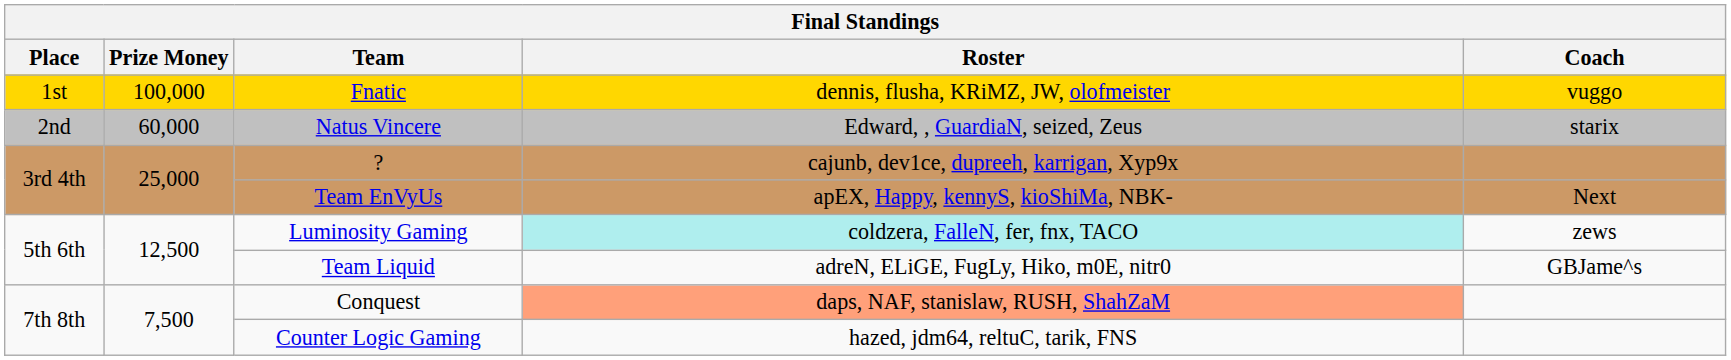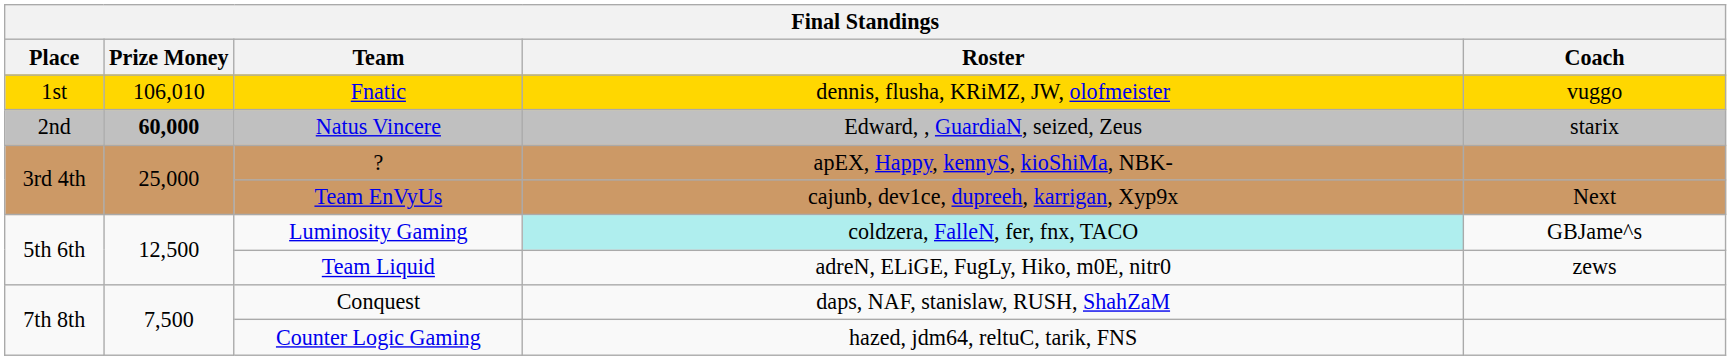 <table class="wikitable" style="text-align: center;">
 <tr>
 <th colspan=5>Final Standings</th>
 </tr>
 <tr>
 <th width="75px">Place</th>
 <th width="100">Prize Money</th>
 <th width="250px">Team</th>
 <th width="900px">Roster</th>
 <th width="225px">Coach</th>
 </tr>
 <tr>
 <td style="text-align:center; background:gold;">1st</td>
-<td style="text-align:center; background:gold;">100,000</td>
+<td style="text-align:center; background:gold;">106,010</td>
 <td style="text-align:center; background:gold;"><a href='#'>Fnatic</a></td>
 <td style="text-align:center; background:gold;">dennis, flusha, KRiMZ, JW, <a href='#'>olofmeister</a></td>
 <td style="text-align:center; background:gold;">vuggo</td>
 </tr>
 <tr>
 <td style="text-align:center; background:silver;">2nd</td>
-<td style="text-align:center; background:silver;">60,000</td>
+<td style="text-align:center; background:silver;"><strong>60,000</strong></td>
 <td style="text-align:center; background:silver;"><a href='#'>Natus Vincere</a></td>
 <td style="text-align:center; background:silver;">Edward, , <a href='#'>GuardiaN</a>, seized, Zeus</td>
 <td style="text-align:center; background:silver;">starix</td>
 </tr>
 <tr>
 <td style="text-align:center; background:#c96;" rowspan="2">3rd  4th</td>
 <td style="text-align:center; background:#c96;" rowspan="2">25,000</td>
 <td style="text-align:center; background:#c96;">?</td>
-<td style="text-align:center; background:#c96;">cajunb, dev1ce, <a href='#'>dupreeh</a>, <a href='#'>karrigan</a>, Xyp9x</td>
+<td style="text-align:center; background:#c96;">apEX, <a href='#'>Happy</a>, <a href='#'>kennyS</a>, <a href='#'>kioShiMa</a>, NBK-</td>
 <td style="text-align:center; background:#c96;"></td>
 </tr>
 <tr>
 <td style="text-align:center; background:#c96;"><a href='#'>Team EnVyUs</a></td>
-<td style="text-align:center; background:#c96;">apEX, <a href='#'>Happy</a>, <a href='#'>kennyS</a>, <a href='#'>kioShiMa</a>, NBK-</td>
+<td style="text-align:center; background:#c96;">cajunb, dev1ce, <a href='#'>dupreeh</a>, <a href='#'>karrigan</a>, Xyp9x</td>
 <td style="text-align:center; background:#c96;">Next</td>
 </tr>
 <tr>
 <td rowspan="2">5th  6th</td>
 <td rowspan="2">12,500</td>
 <td><a href='#'>Luminosity Gaming</a></td>
 <td style="background: paleturquoise;">coldzera, <a href='#'>FalleN</a>, fer, fnx, TACO</td>
-<td>zews</td>
+<td>GBJame^s</td>
 </tr>
 <tr>
 <td><a href='#'>Team Liquid</a></td>
 <td>adreN, ELiGE, FugLy, Hiko, m0E, nitr0</td>
-<td>GBJame^s</td>
+<td>zews</td>
 </tr>
 <tr>
 <td rowspan="2">7th  8th</td>
 <td rowspan="2">7,500</td>
 <td>Conquest</td>
-<td style="background: lightsalmon;">daps, NAF, stanislaw, RUSH, <a href='#'>ShahZaM</a></td>
+<td>daps, NAF, stanislaw, RUSH, <a href='#'>ShahZaM</a></td>
 <td></td>
 </tr>
 <tr>
 <td><a href='#'>Counter Logic Gaming</a></td>
 <td>hazed, jdm64, reltuC, tarik, FNS</td>
 <td></td>
 </tr>
 </table>
